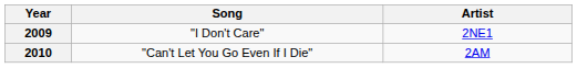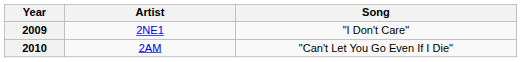 <table class="wikitable plainrowheaders" style="text-align:center;">
 <tr>
 <th style="width:5em;">Year</th>
+<th style="width:15em;">Artist</th>
 <th style="width:25em;">Song</th>
-<th style="width:15em;">Artist</th>
 </tr>
 <tr>
 <th>2009</th>
+<td><a href='#'>2NE1</a></td>
 <td>"I Don't Care"</td>
-<td><a href='#'>2NE1</a></td>
 </tr>
 <tr>
 <th>2010</th>
+<td><a href='#'>2AM</a></td>
 <td>"Can't Let You Go Even If I Die"</td>
-<td><a href='#'>2AM</a></td>
 </tr>
 </table>
